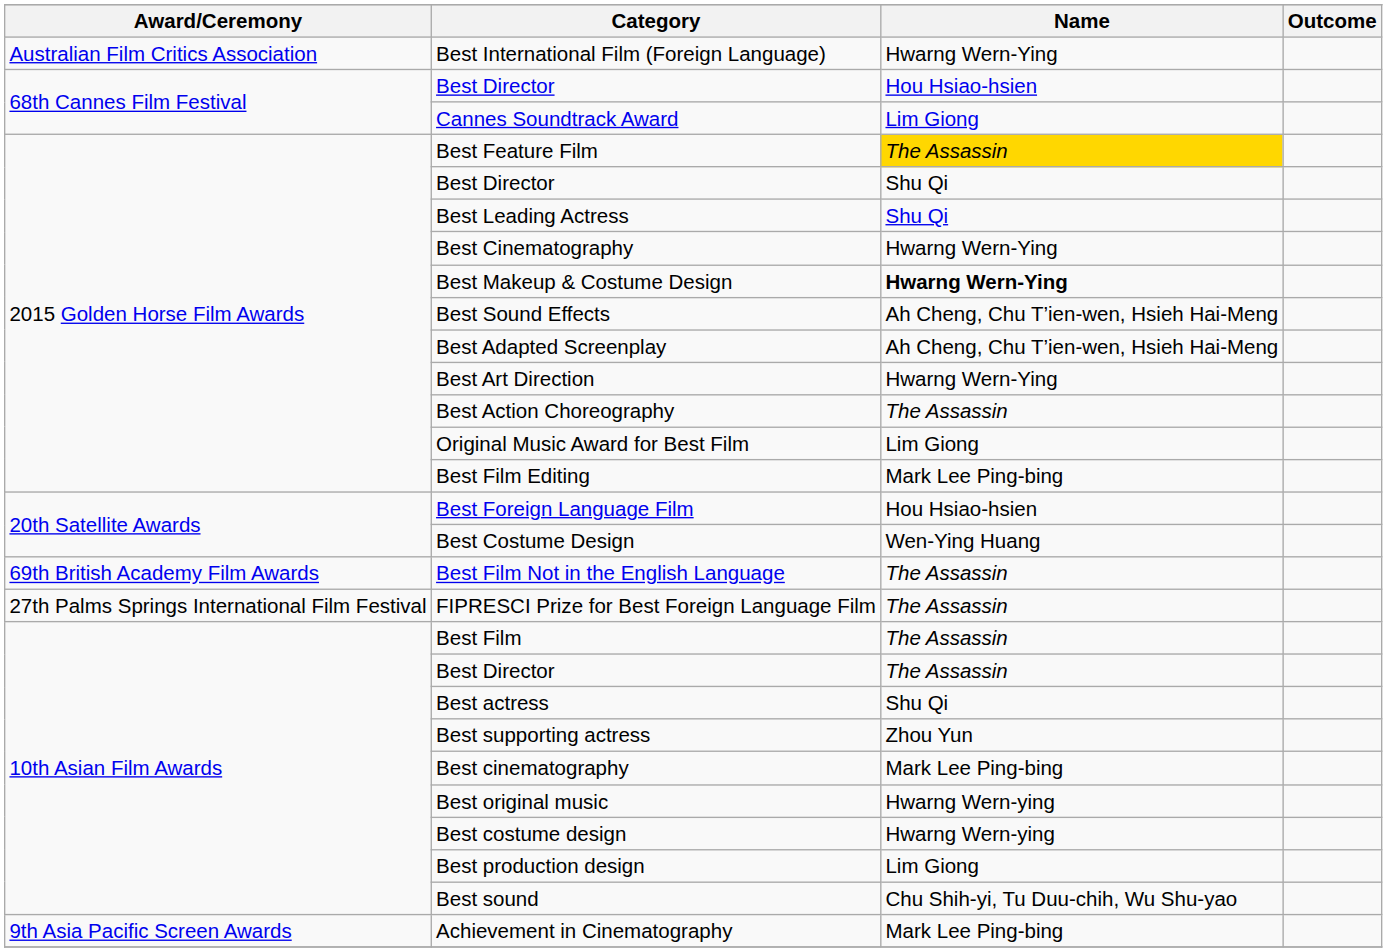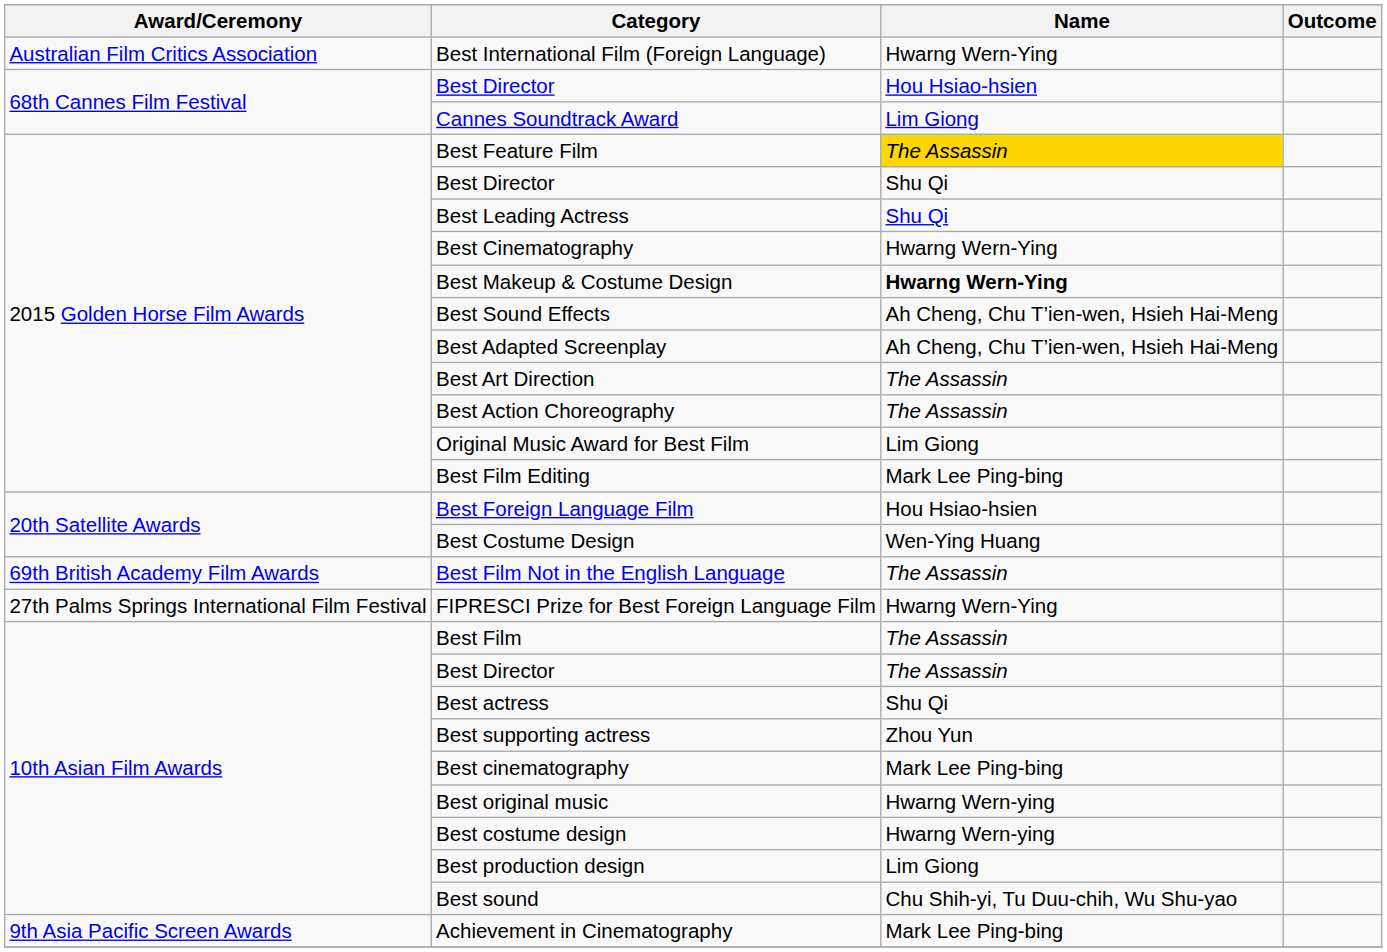 <table class="wikitable" style="font-size:95%;">
 <tr>
 </tr>
 <tr>
 <th>Award/Ceremony</th>
 <th>Category</th>
 <th>Name</th>
 <th>Outcome</th>
 </tr>
 <tr>
 <td><a href='#'>Australian Film Critics Association</a></td>
 <td>Best International Film (Foreign Language)</td>
 <td>Hwarng Wern-Ying</td>
 <td></td>
 </tr>
 <tr>
 <td rowspan=2><a href='#'>68th Cannes Film Festival</a></td>
 <td><a href='#'>Best Director</a></td>
 <td><a href='#'>Hou Hsiao-hsien</a></td>
 <td></td>
 </tr>
 <tr>
 <td><a href='#'>Cannes Soundtrack Award</a></td>
 <td><a href='#'>Lim Giong</a></td>
 <td></td>
 </tr>
 <tr>
 <td rowspan=11>2015 <a href='#'>Golden Horse Film Awards</a></td>
 <td>Best Feature Film</td>
 <td style="background: gold;"><em>The Assassin</em></td>
 <td></td>
 </tr>
 <tr>
 <td>Best Director</td>
 <td>Shu Qi</td>
 <td></td>
 </tr>
 <tr>
 <td>Best Leading Actress</td>
 <td><a href='#'>Shu Qi</a></td>
 <td></td>
 </tr>
 <tr>
 <td>Best Cinematography</td>
 <td>Hwarng Wern-Ying</td>
 <td></td>
 </tr>
 <tr>
 <td>Best Makeup & Costume Design</td>
 <td><strong>Hwarng Wern-Ying</strong></td>
 <td></td>
 </tr>
 <tr>
 <td>Best Sound Effects</td>
 <td>Ah Cheng, Chu T’ien-wen, Hsieh Hai-Meng</td>
 <td></td>
 </tr>
 <tr>
 <td>Best Adapted Screenplay</td>
 <td>Ah Cheng, Chu T’ien-wen, Hsieh Hai-Meng</td>
 <td></td>
 </tr>
 <tr>
 <td>Best Art Direction</td>
-<td>Hwarng Wern-Ying</td>
+<td><em>The Assassin</em></td>
 <td></td>
 </tr>
 <tr>
 <td>Best Action Choreography</td>
 <td><em>The Assassin</em></td>
 <td></td>
 </tr>
 <tr>
 <td>Original Music Award for Best Film</td>
 <td>Lim Giong</td>
 <td></td>
 </tr>
 <tr>
 <td>Best Film Editing</td>
 <td>Mark Lee Ping-bing</td>
 <td></td>
 </tr>
 <tr>
 <td rowspan=2><a href='#'>20th Satellite Awards</a></td>
 <td><a href='#'>Best Foreign Language Film</a></td>
 <td>Hou Hsiao-hsien</td>
 <td></td>
 </tr>
 <tr>
 <td>Best Costume Design</td>
 <td>Wen-Ying Huang</td>
 <td></td>
 </tr>
 <tr>
 <td><a href='#'>69th British Academy Film Awards</a></td>
 <td><a href='#'>Best Film Not in the English Language</a></td>
 <td><em>The Assassin</em></td>
 <td></td>
 </tr>
 <tr>
 <td>27th Palms Springs International Film Festival</td>
 <td>FIPRESCI Prize for Best Foreign Language Film</td>
-<td><em>The Assassin</em></td>
+<td>Hwarng Wern-Ying</td>
 <td></td>
 </tr>
 <tr>
 <td rowspan=9><a href='#'>10th Asian Film Awards</a></td>
 <td>Best Film</td>
 <td><em>The Assassin</em></td>
 <td></td>
 </tr>
 <tr>
 <td>Best Director</td>
 <td><em>The Assassin</em></td>
 <td></td>
 </tr>
 <tr>
 <td>Best actress</td>
 <td>Shu Qi</td>
 <td></td>
 </tr>
 <tr>
 <td>Best supporting actress</td>
 <td>Zhou Yun</td>
 <td></td>
 </tr>
 <tr>
 <td>Best cinematography</td>
 <td>Mark Lee Ping-bing</td>
 <td></td>
 </tr>
 <tr>
 <td>Best original music</td>
 <td>Hwarng Wern-ying</td>
 <td></td>
 </tr>
 <tr>
 <td>Best costume design</td>
 <td>Hwarng Wern-ying</td>
 <td></td>
 </tr>
 <tr>
 <td>Best production design</td>
 <td>Lim Giong</td>
 <td></td>
 </tr>
 <tr>
 <td>Best sound</td>
 <td>Chu Shih-yi, Tu Duu-chih, Wu Shu-yao</td>
 <td></td>
 </tr>
 <tr>
 <td><a href='#'>9th Asia Pacific Screen Awards</a></td>
 <td>Achievement in Cinematography</td>
 <td>Mark Lee Ping-bing</td>
 <td></td>
 </tr>
 <tr>
 </tr>
 </table>
